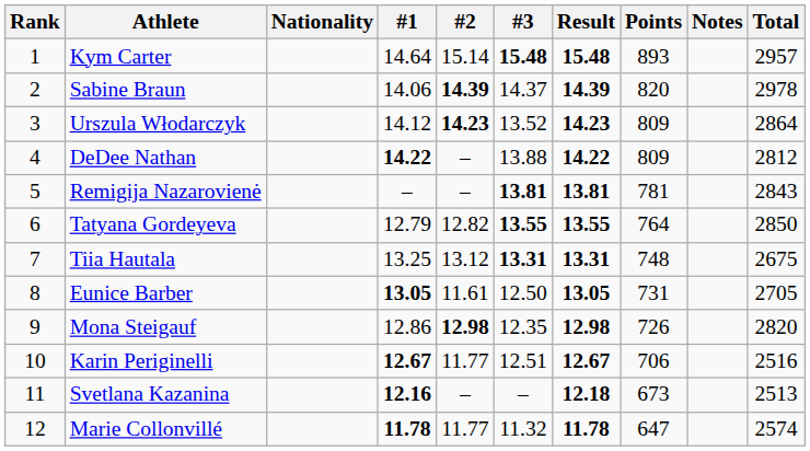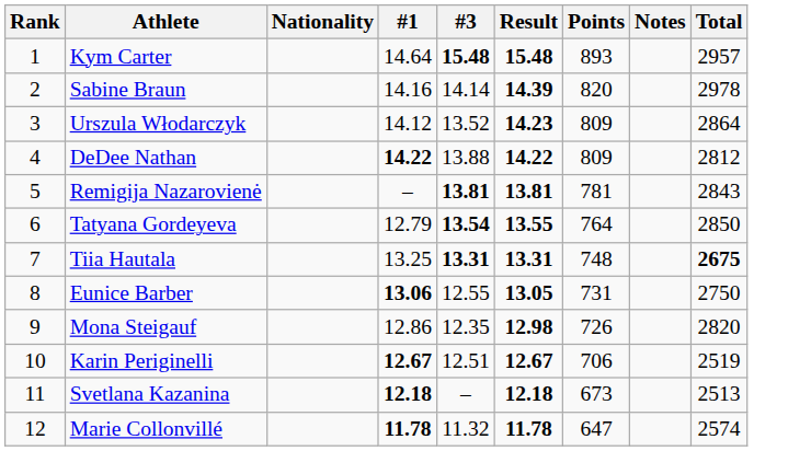 <table class="wikitable sortable" style="text-align:center">
 <tr>
 <th>Rank</th>
 <th>Athlete</th>
 <th>Nationality</th>
 <th>#1</th>
-<th>#2</th>
 <th>#3</th>
 <th>Result</th>
 <th>Points</th>
 <th>Notes</th>
 <th>Total</th>
 </tr>
 <tr>
 <td>1</td>
 <td align=left><a href='#'>Kym Carter</a></td>
 <td align=left></td>
 <td>14.64</td>
-<td>15.14</td>
 <td><strong>15.48</strong></td>
 <td><strong>15.48</strong></td>
 <td>893</td>
 <td></td>
 <td>2957</td>
 </tr>
 <tr>
 <td>2</td>
 <td align=left><a href='#'>Sabine Braun</a></td>
 <td align=left></td>
-<td>14.06</td>
-<td><strong>14.39</strong></td>
-<td>14.37</td>
+<td>14.16</td>
+<td>14.14</td>
 <td><strong>14.39</strong></td>
 <td>820</td>
 <td></td>
 <td>2978</td>
 </tr>
 <tr>
 <td>3</td>
 <td align=left><a href='#'>Urszula Włodarczyk</a></td>
 <td align=left></td>
 <td>14.12</td>
-<td><strong>14.23</strong></td>
 <td>13.52</td>
 <td><strong>14.23</strong></td>
 <td>809</td>
 <td></td>
 <td>2864</td>
 </tr>
 <tr>
 <td>4</td>
 <td align=left><a href='#'>DeDee Nathan</a></td>
 <td align=left></td>
 <td><strong>14.22</strong></td>
-<td>–</td>
 <td>13.88</td>
 <td><strong>14.22</strong></td>
 <td>809</td>
 <td></td>
 <td>2812</td>
 </tr>
 <tr>
 <td>5</td>
 <td align=left><a href='#'>Remigija Nazarovienė</a></td>
 <td align=left></td>
-<td>–</td>
 <td>–</td>
 <td><strong>13.81</strong></td>
 <td><strong>13.81</strong></td>
 <td>781</td>
 <td></td>
 <td>2843</td>
 </tr>
 <tr>
 <td>6</td>
 <td align=left><a href='#'>Tatyana Gordeyeva</a></td>
 <td align=left></td>
 <td>12.79</td>
-<td>12.82</td>
-<td><strong>13.55</strong></td>
+<td><strong>13.54</strong></td>
 <td><strong>13.55</strong></td>
 <td>764</td>
 <td></td>
 <td>2850</td>
 </tr>
 <tr>
 <td>7</td>
 <td align=left><a href='#'>Tiia Hautala</a></td>
 <td align=left></td>
 <td>13.25</td>
-<td>13.12</td>
 <td><strong>13.31</strong></td>
 <td><strong>13.31</strong></td>
 <td>748</td>
 <td></td>
-<td>2675</td>
+<td><strong>2675</strong></td>
 </tr>
 <tr>
 <td>8</td>
 <td align=left><a href='#'>Eunice Barber</a></td>
 <td align=left></td>
-<td><strong>13.05</strong></td>
-<td>11.61</td>
-<td>12.50</td>
+<td><strong>13.06</strong></td>
+<td>12.55</td>
 <td><strong>13.05</strong></td>
 <td>731</td>
 <td></td>
-<td>2705</td>
+<td>2750</td>
 </tr>
 <tr>
 <td>9</td>
 <td align=left><a href='#'>Mona Steigauf</a></td>
 <td align=left></td>
 <td>12.86</td>
-<td><strong>12.98</strong></td>
 <td>12.35</td>
 <td><strong>12.98</strong></td>
 <td>726</td>
 <td></td>
 <td>2820</td>
 </tr>
 <tr>
 <td>10</td>
 <td align=left><a href='#'>Karin Periginelli</a></td>
 <td align=left></td>
 <td><strong>12.67</strong></td>
-<td>11.77</td>
 <td>12.51</td>
 <td><strong>12.67</strong></td>
 <td>706</td>
 <td></td>
-<td>2516</td>
+<td>2519</td>
 </tr>
 <tr>
 <td>11</td>
 <td align=left><a href='#'>Svetlana Kazanina</a></td>
 <td align=left></td>
-<td><strong>12.16</strong></td>
-<td>–</td>
+<td><strong>12.18</strong></td>
 <td>–</td>
 <td><strong>12.18</strong></td>
 <td>673</td>
 <td></td>
 <td>2513</td>
 </tr>
 <tr>
 <td>12</td>
 <td align=left><a href='#'>Marie Collonvillé</a></td>
 <td align=left></td>
 <td><strong>11.78</strong></td>
-<td>11.77</td>
 <td>11.32</td>
 <td><strong>11.78</strong></td>
 <td>647</td>
 <td></td>
 <td>2574</td>
 </tr>
 </table>
